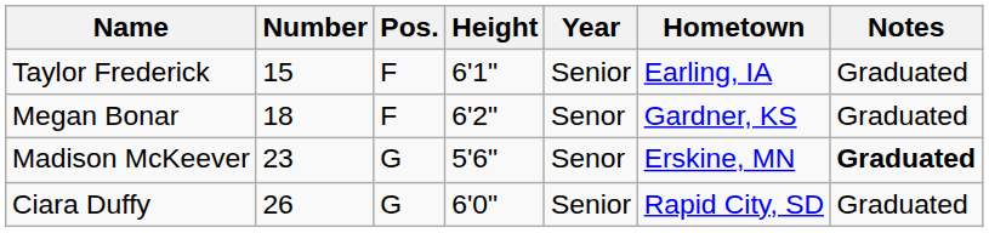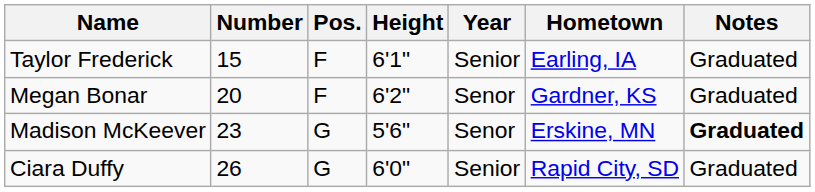 <table class="wikitable sortable" border="1">
 <tr>
 <th>Name</th>
 <th>Number</th>
 <th>Pos.</th>
 <th>Height</th>
 <th>Year</th>
 <th>Hometown</th>
 <th class="unsortable">Notes</th>
 </tr>
 <tr>
 <td>Taylor Frederick</td>
 <td>15</td>
 <td>F</td>
 <td>6'1"</td>
 <td>Senior</td>
 <td><a href='#'>Earling, IA</a></td>
 <td>Graduated</td>
 </tr>
 <tr>
 <td>Megan Bonar</td>
-<td>18</td>
+<td>20</td>
 <td>F</td>
 <td>6'2"</td>
 <td>Senor</td>
 <td><a href='#'>Gardner, KS</a></td>
 <td>Graduated</td>
 </tr>
 <tr>
 <td>Madison McKeever</td>
 <td>23</td>
 <td>G</td>
 <td>5'6"</td>
 <td>Senor</td>
 <td><a href='#'>Erskine, MN</a></td>
 <td><strong>Graduated</strong></td>
 </tr>
 <tr>
 <td>Ciara Duffy</td>
 <td>26</td>
 <td>G</td>
 <td>6'0"</td>
 <td>Senior</td>
 <td><a href='#'>Rapid City, SD</a></td>
 <td>Graduated</td>
 </tr>
 </table>
